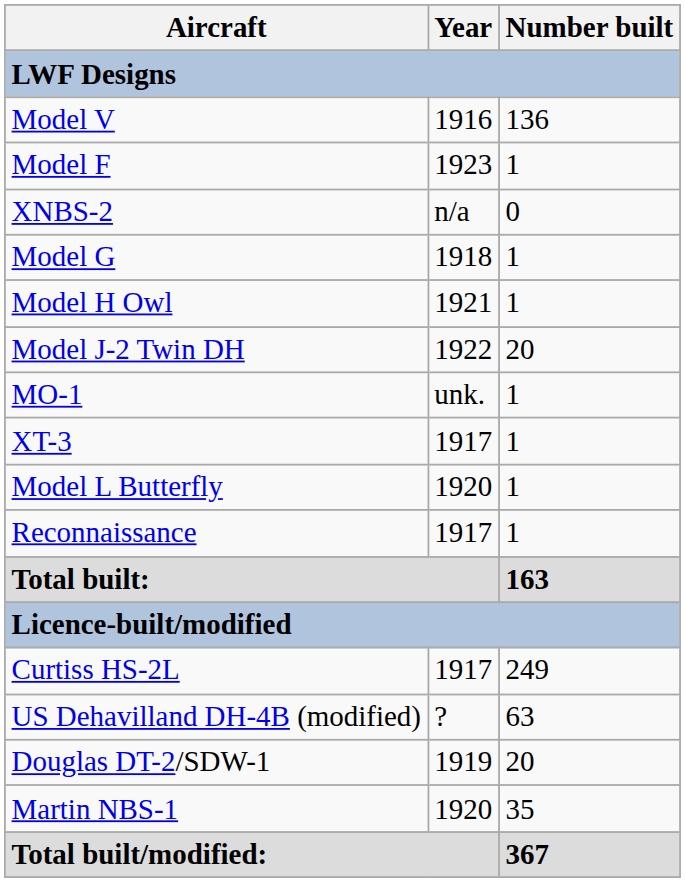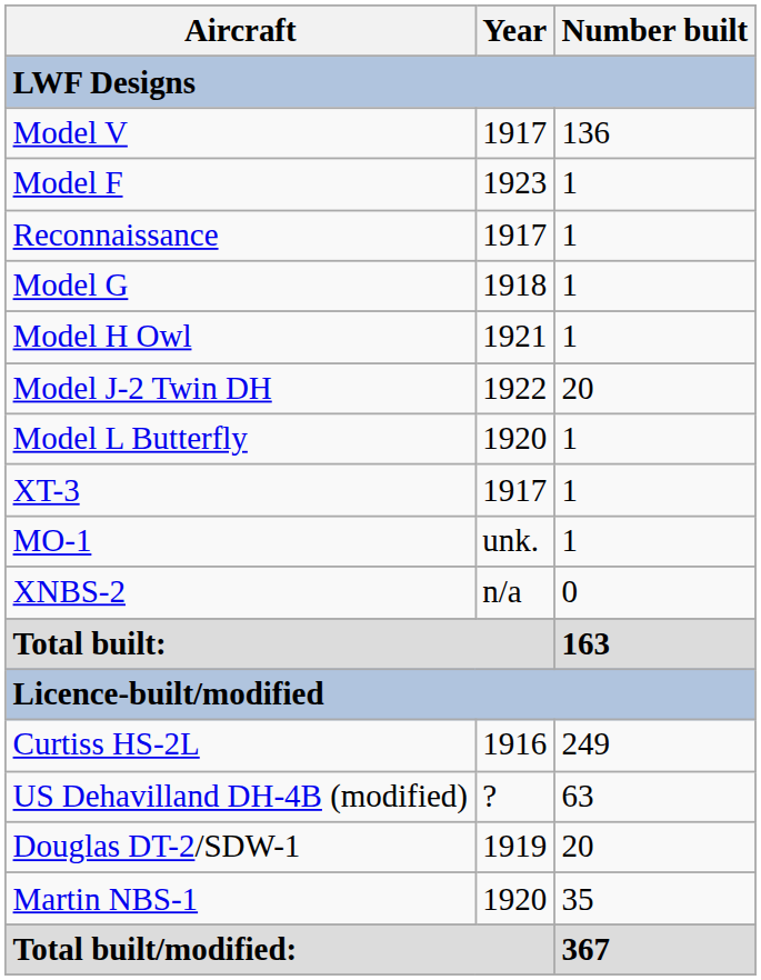 <table class="wikitable">
 <tr>
 <th>Aircraft</th>
 <th>Year</th>
 <th>Number built</th>
 </tr>
 <tr>
 <td colspan=3 bgcolor=LightSteelBlue><strong>LWF Designs</strong></td>
 </tr>
 <tr>
 <td><a href='#'>Model V</a></td>
-<td>1916</td>
+<td>1917</td>
 <td>136</td>
 </tr>
 <tr>
 <td><a href='#'>Model F</a></td>
 <td>1923</td>
 <td>1</td>
 </tr>
 <tr>
-<td><a href='#'>XNBS-2</a></td>
-<td>n/a</td>
-<td>0</td>
+<td><a href='#'>Reconnaissance</a></td>
+<td>1917</td>
+<td>1</td>
 </tr>
 <tr>
 <td><a href='#'>Model G</a></td>
 <td>1918</td>
 <td>1</td>
 </tr>
 <tr>
 <td><a href='#'>Model H Owl</a></td>
 <td>1921</td>
 <td>1</td>
 </tr>
 <tr>
 <td><a href='#'>Model J-2 Twin DH</a></td>
 <td>1922</td>
 <td>20</td>
 </tr>
 <tr>
-<td><a href='#'>MO-1</a></td>
-<td>unk.</td>
+<td><a href='#'>Model L Butterfly</a></td>
+<td>1920</td>
 <td>1</td>
 </tr>
 <tr>
 <td><a href='#'>XT-3</a></td>
 <td>1917</td>
 <td>1</td>
 </tr>
 <tr>
-<td><a href='#'>Model L Butterfly</a></td>
-<td>1920</td>
+<td><a href='#'>MO-1</a></td>
+<td>unk.</td>
 <td>1</td>
 </tr>
 <tr>
-<td><a href='#'>Reconnaissance</a></td>
-<td>1917</td>
-<td>1</td>
+<td><a href='#'>XNBS-2</a></td>
+<td>n/a</td>
+<td>0</td>
 </tr>
 <tr>
 <td colspan=2 bgcolor=Gainsboro><strong>Total built:</strong></td>
 <td bgcolor=Gainsboro><strong>163</strong></td>
 </tr>
 <tr>
 <td colspan=3 bgcolor=LightSteelBlue><strong>Licence-built/modified</strong></td>
 </tr>
 <tr>
 <td><a href='#'>Curtiss HS-2L</a></td>
-<td>1917</td>
+<td>1916</td>
 <td>249</td>
 </tr>
 <tr>
 <td><a href='#'>US Dehavilland DH-4B</a> (modified)</td>
 <td>?</td>
 <td>63</td>
 </tr>
 <tr>
 <td><a href='#'>Douglas DT-2</a>/SDW-1</td>
 <td>1919</td>
 <td>20</td>
 </tr>
 <tr>
 <td><a href='#'>Martin NBS-1</a></td>
 <td>1920</td>
 <td>35</td>
 </tr>
 <tr>
 <td colspan=2 bgcolor=Gainsboro><strong>Total built/modified:</strong></td>
 <td bgcolor=Gainsboro><strong>367</strong></td>
 </tr>
 <tr>
 </tr>
 </table>
